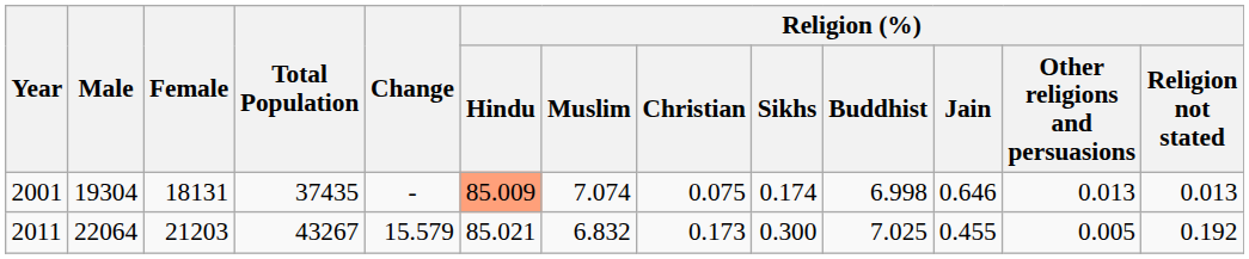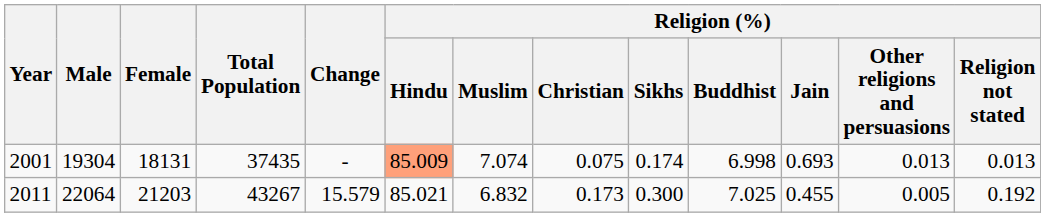 <table class="wikitable">
 <tr>
 <th rowspan="2">Year</th>
 <th rowspan="2">Male</th>
 <th rowspan="2">Female</th>
 <th rowspan="2">Total Population</th>
 <th rowspan="2">Change</th>
 <th colspan="8">Religion (%)</th>
 </tr>
 <tr>
 <th>Hindu</th>
 <th>Muslim</th>
 <th>Christian</th>
 <th>Sikhs</th>
 <th>Buddhist</th>
 <th>Jain</th>
 <th>Other religions and persuasions</th>
 <th>Religion not stated</th>
 </tr>
 <tr>
 <td>2001</td>
 <td style="text-align:right;">19304</td>
 <td style="text-align:right;">18131</td>
 <td style="text-align:right;">37435</td>
 <td style="text-align:center;">-</td>
 <td style="background: lightsalmon; text-align:right;">85.009</td>
 <td style="text-align:right;">7.074</td>
 <td style="text-align:right;">0.075</td>
 <td style="text-align:right;">0.174</td>
 <td style="text-align:right;">6.998</td>
-<td style="text-align:right;">0.646</td>
+<td style="text-align:right;">0.693</td>
 <td style="text-align:right;">0.013</td>
 <td style="text-align:right;">0.013</td>
 </tr>
 <tr>
 <td>2011</td>
 <td style="text-align:right;">22064</td>
 <td style="text-align:right;">21203</td>
 <td style="text-align:right;">43267</td>
 <td style="text-align:right;">15.579</td>
 <td style="text-align:right;">85.021</td>
 <td style="text-align:right;">6.832</td>
 <td style="text-align:right;">0.173</td>
 <td style="text-align:right;">0.300</td>
 <td style="text-align:right;">7.025</td>
 <td style="text-align:right;">0.455</td>
 <td style="text-align:right;">0.005</td>
 <td style="text-align:right;">0.192</td>
 </tr>
 </table>
